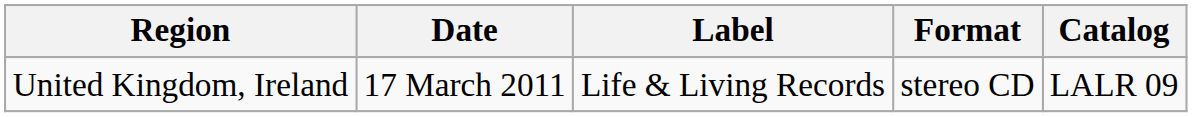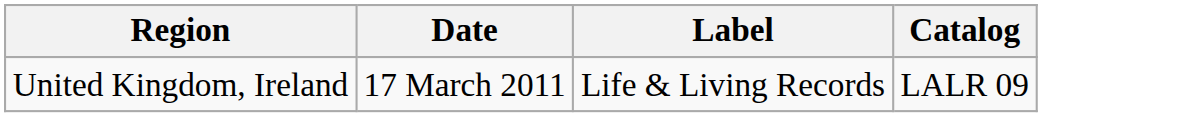 <table class="wikitable">
 <tr>
 <th>Region</th>
 <th>Date</th>
 <th>Label</th>
-<th>Format</th>
 <th>Catalog</th>
 </tr>
 <tr>
 <td>United Kingdom, Ireland</td>
 <td>17 March 2011</td>
 <td>Life & Living Records</td>
-<td>stereo CD</td>
 <td>LALR 09</td>
 </tr>
 </table>
